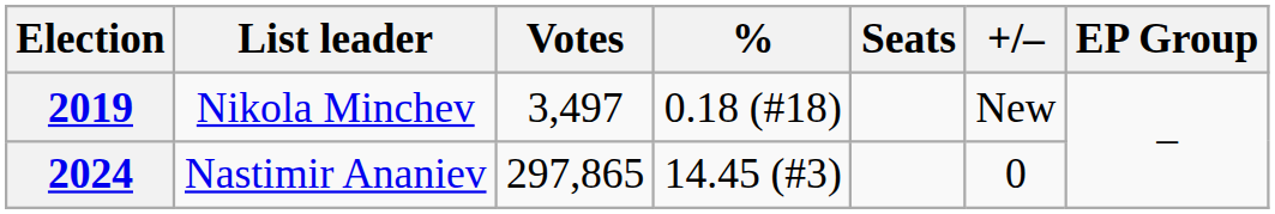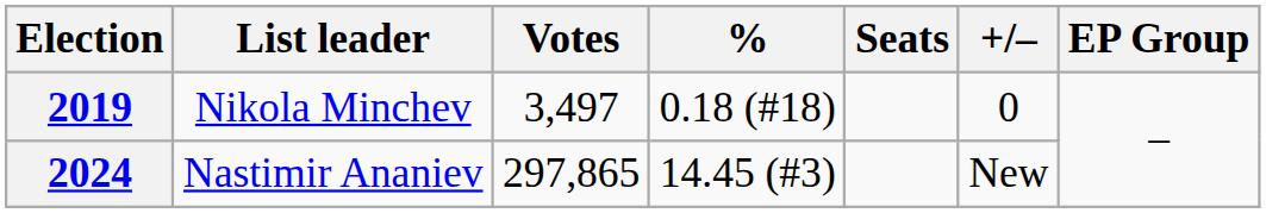 <table class=wikitable style=text-align:center>
 <tr>
 <th>Election</th>
 <th>List leader</th>
 <th>Votes</th>
 <th>%</th>
 <th>Seats</th>
 <th>+/–</th>
 <th>EP Group</th>
 </tr>
 <tr>
 <th><a href='#'>2019</a></th>
 <td><a href='#'>Nikola Minchev</a></td>
 <td>3,497</td>
 <td>0.18 (#18)</td>
 <td></td>
-<td>New</td>
+<td> 0</td>
 <td rowspan=2>–</td>
 </tr>
 <tr>
 <th><a href='#'>2024</a></th>
 <td><a href='#'>Nastimir Ananiev</a></td>
 <td>297,865</td>
 <td>14.45 (#3)</td>
 <td></td>
-<td> 0</td>
+<td>New</td>
 </tr>
 </table>
